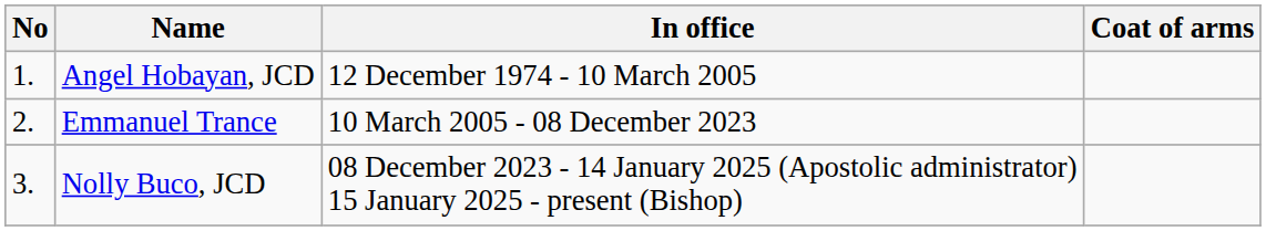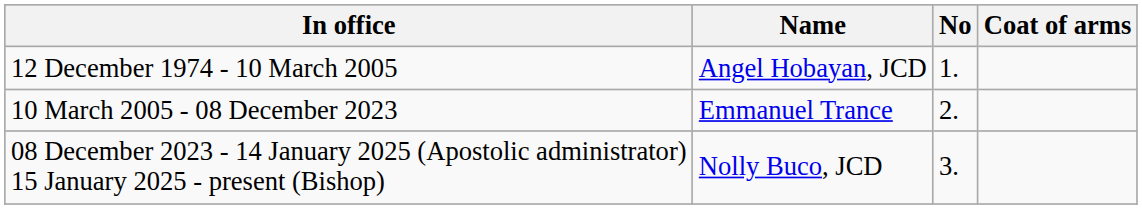 <table class="wikitable">
 <tr>
+<th>In office</th>
+<th>Name</th>
 <th>No</th>
-<th>Name</th>
-<th>In office</th>
 <th>Coat of arms</th>
 </tr>
 <tr>
+<td>12 December 1974 - 10 March 2005</td>
+<td><a href='#'>Angel Hobayan</a>, JCD</td>
 <td>1.</td>
-<td><a href='#'>Angel Hobayan</a>, JCD</td>
-<td>12 December 1974 - 10 March 2005</td>
 <td></td>
 </tr>
 <tr>
+<td>10 March 2005 - 08 December 2023</td>
+<td><a href='#'>Emmanuel Trance</a></td>
 <td>2.</td>
-<td><a href='#'>Emmanuel Trance</a></td>
-<td>10 March 2005 - 08 December 2023</td>
 <td></td>
 </tr>
 <tr>
+<td>08 December 2023 - 14 January 2025 (Apostolic administrator)<br>15 January 2025 - present (Bishop)</td>
+<td><a href='#'>Nolly Buco</a>, JCD</td>
 <td>3.</td>
-<td><a href='#'>Nolly Buco</a>, JCD</td>
-<td>08 December 2023 - 14 January 2025 (Apostolic administrator)<br>15 January 2025 - present (Bishop)</td>
 <td></td>
 </tr>
 </table>
